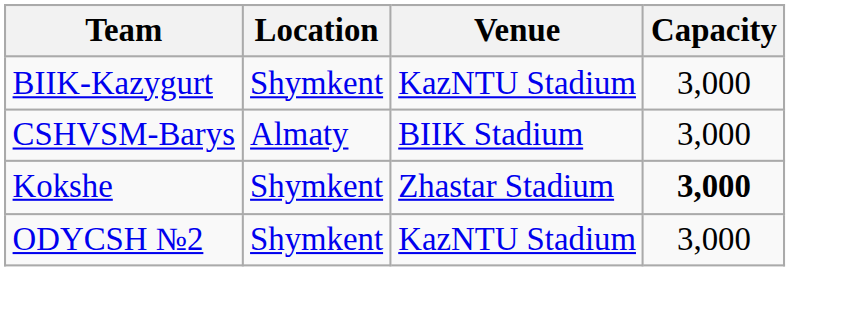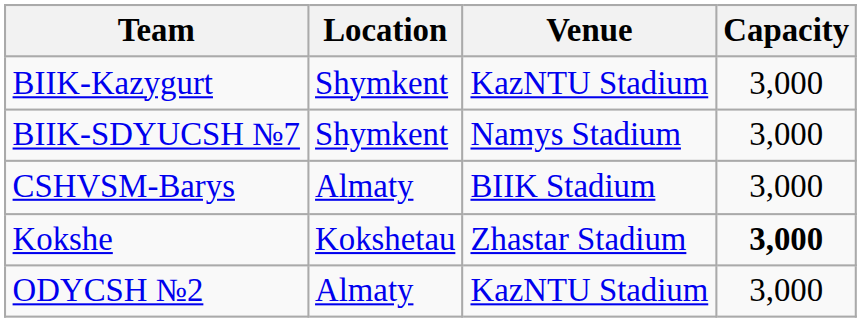 <table class="wikitable sortable" border="1">
 <tr>
 <th>Team</th>
 <th>Location</th>
 <th>Venue</th>
 <th>Capacity</th>
 </tr>
 <tr>
 <td><a href='#'>BIIK-Kazygurt</a></td>
 <td><a href='#'>Shymkent</a></td>
 <td><a href='#'>KazNTU Stadium</a></td>
 <td style="text-align:center;">3,000</td>
 </tr>
 <tr>
+<td><a href='#'>BIIK-SDYUCSH №7</a></td>
+<td><a href='#'>Shymkent</a></td>
+<td><a href='#'>Namys Stadium</a></td>
+<td style="text-align:center;">3,000</td>
+</tr>
+<tr>
 <td><a href='#'>CSHVSM-Barys</a></td>
 <td><a href='#'>Almaty</a></td>
 <td><a href='#'>BIIK Stadium</a></td>
 <td style="text-align:center;">3,000</td>
 </tr>
 <tr>
 <td><a href='#'>Kokshe</a></td>
-<td><a href='#'>Shymkent</a></td>
+<td><a href='#'>Kokshetau</a></td>
 <td><a href='#'>Zhastar Stadium</a></td>
 <td style="text-align:center;"><strong>3,000</strong></td>
 </tr>
 <tr>
 <td><a href='#'>ODYCSH №2</a></td>
-<td><a href='#'>Shymkent</a></td>
+<td><a href='#'>Almaty</a></td>
 <td><a href='#'>KazNTU Stadium</a></td>
 <td style="text-align:center;">3,000</td>
 </tr>
 </table>
